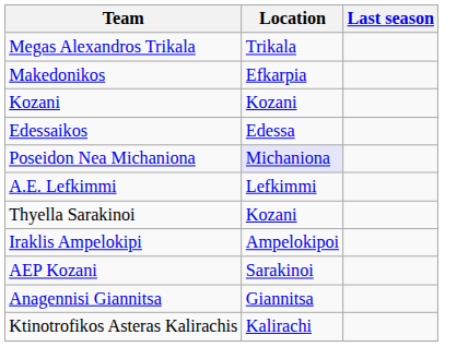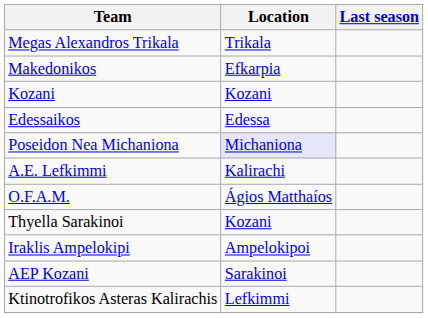 <table class="wikitable sortable">
 <tr>
 <th>Team</th>
 <th>Location</th>
 <th><a href='#'>Last season</a></th>
 </tr>
 <tr>
 <td><a href='#'>Megas Alexandros Trikala</a></td>
 <td><a href='#'>Trikala</a></td>
 <td></td>
 </tr>
 <tr>
 <td><a href='#'>Makedonikos</a></td>
 <td><a href='#'>Efkarpia</a></td>
 <td></td>
 </tr>
 <tr>
 <td><a href='#'>Kozani</a></td>
 <td><a href='#'>Kozani</a></td>
 <td></td>
 </tr>
 <tr>
 <td><a href='#'>Edessaikos</a></td>
 <td><a href='#'>Edessa</a></td>
 <td></td>
 </tr>
 <tr>
 <td><a href='#'>Poseidon Nea Michaniona</a></td>
 <td style="background: lavender;"><a href='#'>Michaniona</a></td>
 <td></td>
 </tr>
 <tr>
 <td><a href='#'>A.E. Lefkimmi</a></td>
-<td><a href='#'>Lefkimmi</a></td>
+<td><a href='#'>Kalirachi</a></td>
+<td></td>
+</tr>
+<tr>
+<td><a href='#'>O.F.A.M.</a></td>
+<td><a href='#'>Ágios Matthaíos</a></td>
 <td></td>
 </tr>
 <tr>
 <td>Thyella Sarakinoi</td>
 <td><a href='#'>Kozani</a></td>
 <td></td>
 </tr>
 <tr>
 <td><a href='#'>Iraklis Ampelokipi</a></td>
 <td><a href='#'>Ampelokipoi</a></td>
 <td></td>
 </tr>
 <tr>
 <td><a href='#'>AEP Kozani</a></td>
 <td><a href='#'>Sarakinoi</a></td>
 <td></td>
 </tr>
 <tr>
-<td><a href='#'>Anagennisi Giannitsa</a></td>
-<td><a href='#'>Giannitsa</a></td>
-<td></td>
-</tr>
-<tr>
 <td>Ktinotrofikos Asteras Kalirachis</td>
-<td><a href='#'>Kalirachi</a></td>
+<td><a href='#'>Lefkimmi</a></td>
 <td></td>
 </tr>
 <tr>
 </tr>
 </table>
